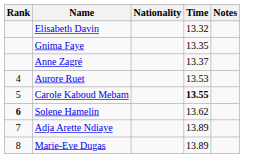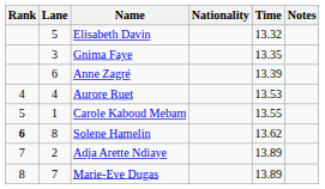 <table class="wikitable sortable" style="text-align:center;font-size:95%">
 <tr>
 <th>Rank</th>
+<th>Lane</th>
 <th>Name</th>
 <th>Nationality</th>
 <th>Time</th>
 <th>Notes</th>
 </tr>
 <tr>
 <td></td>
+<td>5</td>
 <td align=left><a href='#'>Elisabeth Davin</a></td>
 <td align=left></td>
 <td>13.32</td>
 <td></td>
 </tr>
 <tr>
 <td></td>
+<td>3</td>
 <td align=left><a href='#'>Gnima Faye</a></td>
 <td align=left></td>
 <td>13.35</td>
 <td></td>
 </tr>
 <tr>
 <td></td>
+<td>6</td>
 <td align=left><a href='#'>Anne Zagré</a></td>
 <td align=left></td>
-<td>13.37</td>
+<td>13.39</td>
 <td></td>
 </tr>
 <tr>
+<td>4</td>
 <td>4</td>
 <td align=left><a href='#'>Aurore Ruet</a></td>
 <td align=left></td>
 <td>13.53</td>
 <td></td>
 </tr>
 <tr>
 <td>5</td>
+<td>1</td>
 <td align=left><a href='#'>Carole Kaboud Mebam</a></td>
 <td align=left></td>
-<td><strong>13.55</strong></td>
+<td>13.55</td>
 <td></td>
 </tr>
 <tr>
 <td><strong>6</strong></td>
+<td>8</td>
 <td align=left><a href='#'>Solene Hamelin</a></td>
 <td align=left></td>
 <td>13.62</td>
 <td></td>
 </tr>
 <tr>
 <td>7</td>
+<td>2</td>
 <td align=left><a href='#'>Adja Arette Ndiaye</a></td>
 <td align=left></td>
 <td>13.89</td>
 <td></td>
 </tr>
 <tr>
 <td>8</td>
+<td>7</td>
 <td align=left><a href='#'>Marie-Eve Dugas</a></td>
 <td align=left></td>
 <td>13.89</td>
 <td></td>
 </tr>
 </table>
